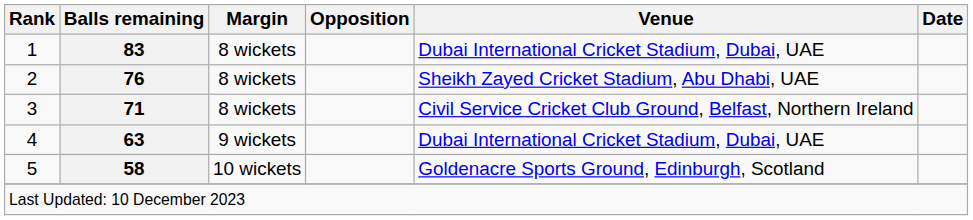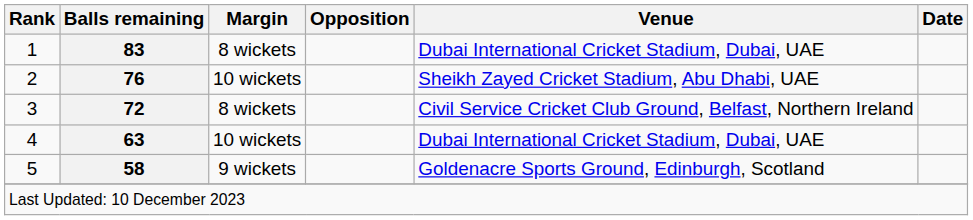 <table class="wikitable plainrowheaders sortable">
 <tr>
 <th scope=col>Rank</th>
 <th scope=col>Balls remaining</th>
 <th scope=col>Margin</th>
 <th scope=col>Opposition</th>
 <th scope=col>Venue</th>
 <th scope=col>Date</th>
 </tr>
 <tr>
 <td align=center>1</td>
 <th scope=row style=text-align:center>83</th>
 <td scope=row style=text-align:center;>8 wickets</td>
 <td></td>
 <td><a href='#'>Dubai International Cricket Stadium</a>, <a href='#'>Dubai</a>, UAE</td>
 <td></td>
 </tr>
 <tr>
 <td align=center>2</td>
 <th scope=row style=text-align:center>76</th>
-<td scope=row style=text-align:center;>8 wickets</td>
+<td scope=row style=text-align:center;>10 wickets</td>
 <td></td>
 <td><a href='#'>Sheikh Zayed Cricket Stadium</a>, <a href='#'>Abu Dhabi</a>, UAE</td>
 <td></td>
 </tr>
 <tr>
 <td align=center>3</td>
-<th scope=row style=text-align:center>71</th>
+<th scope=row style=text-align:center>72</th>
 <td scope=row style=text-align:center;>8 wickets</td>
 <td></td>
 <td><a href='#'>Civil Service Cricket Club Ground</a>, <a href='#'>Belfast</a>, Northern Ireland</td>
 <td></td>
 </tr>
 <tr>
 <td align=center>4</td>
 <th scope=row style=text-align:center>63</th>
-<td scope=row style=text-align:center;>9 wickets</td>
+<td scope=row style=text-align:center;>10 wickets</td>
 <td></td>
 <td><a href='#'>Dubai International Cricket Stadium</a>, <a href='#'>Dubai</a>, UAE</td>
 <td></td>
 </tr>
 <tr>
 <td align=center>5</td>
 <th scope=row style=text-align:center>58</th>
-<td scope=row style=text-align:center;>10 wickets</td>
+<td scope=row style=text-align:center;>9 wickets</td>
 <td></td>
 <td><a href='#'>Goldenacre Sports Ground</a>, <a href='#'>Edinburgh</a>, Scotland</td>
 <td></td>
 </tr>
 <tr>
 </tr>
 <tr class=sortbottom>
 <td colspan=6><small>Last Updated: 10 December 2023</small></td>
 </tr>
 </table>
